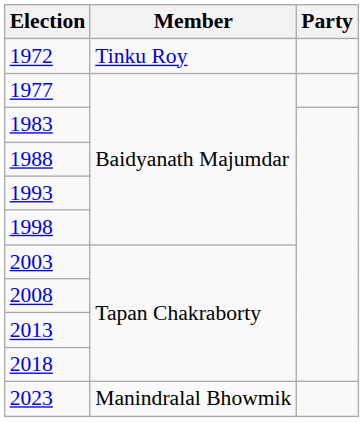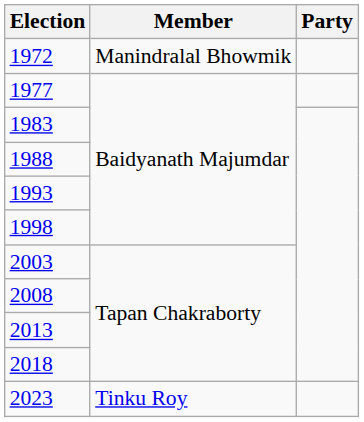 <table class="wikitable sortable">
 <tr>
 <th>Election</th>
 <th>Member</th>
 <th colspan=2>Party</th>
 </tr>
 <tr>
 <td><a href='#'>1972</a></td>
-<td><a href='#'>Tinku Roy</a></td>
+<td>Manindralal Bhowmik</td>
 <td></td>
 </tr>
 <tr>
 <td><a href='#'>1977</a></td>
 <td rowspan=5>Baidyanath Majumdar</td>
 <td></td>
 </tr>
 <tr>
 <td><a href='#'>1983</a></td>
 </tr>
 <tr>
 <td><a href='#'>1988</a></td>
 </tr>
 <tr>
 <td><a href='#'>1993</a></td>
 </tr>
 <tr>
 <td><a href='#'>1998</a></td>
 </tr>
 <tr>
 <td><a href='#'>2003</a></td>
 <td rowspan=4>Tapan Chakraborty</td>
 </tr>
 <tr>
 <td><a href='#'>2008</a></td>
 </tr>
 <tr>
 <td><a href='#'>2013</a></td>
 </tr>
 <tr>
 <td><a href='#'>2018</a></td>
 </tr>
 <tr>
 <td><a href='#'>2023</a></td>
-<td>Manindralal Bhowmik</td>
+<td><a href='#'>Tinku Roy</a></td>
 <td></td>
 </tr>
 </table>
